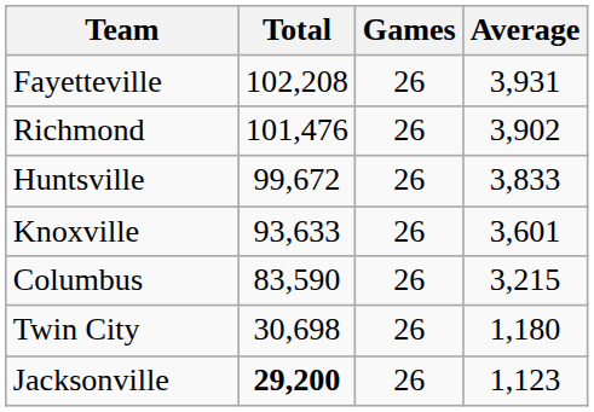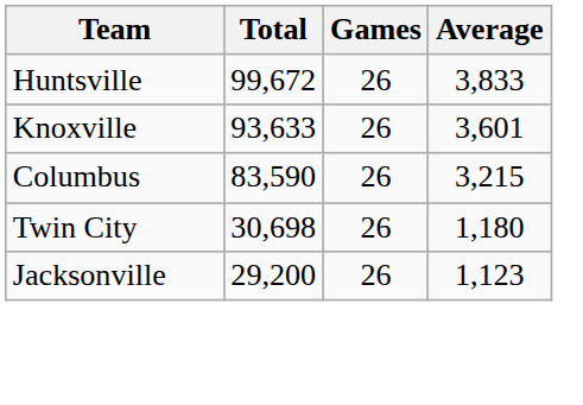 <table class="wikitable">
 <tr>
 <th width="40%">Team</th>
 <th>Total</th>
 <th>Games</th>
 <th>Average</th>
-</tr>
-<tr align=center>
-<td align=left>Fayetteville</td>
-<td>102,208</td>
-<td>26</td>
-<td>3,931</td>
-</tr>
-<tr align=center>
-<td align=left>Richmond</td>
-<td>101,476</td>
-<td>26</td>
-<td>3,902</td>
 </tr>
 <tr align=center>
 <td align=left>Huntsville</td>
 <td>99,672</td>
 <td>26</td>
 <td>3,833</td>
 </tr>
 <tr align=center>
 <td align=left>Knoxville</td>
 <td>93,633</td>
 <td>26</td>
 <td>3,601</td>
 </tr>
 <tr align=center>
 <td align=left>Columbus</td>
 <td>83,590</td>
 <td>26</td>
 <td>3,215</td>
 </tr>
 <tr align=center>
 <td align=left>Twin City</td>
 <td>30,698</td>
 <td>26</td>
 <td>1,180</td>
 </tr>
 <tr align=center>
 <td align=left>Jacksonville</td>
-<td><strong>29,200</strong></td>
+<td>29,200</td>
 <td>26</td>
 <td>1,123</td>
 </tr>
 </table>
